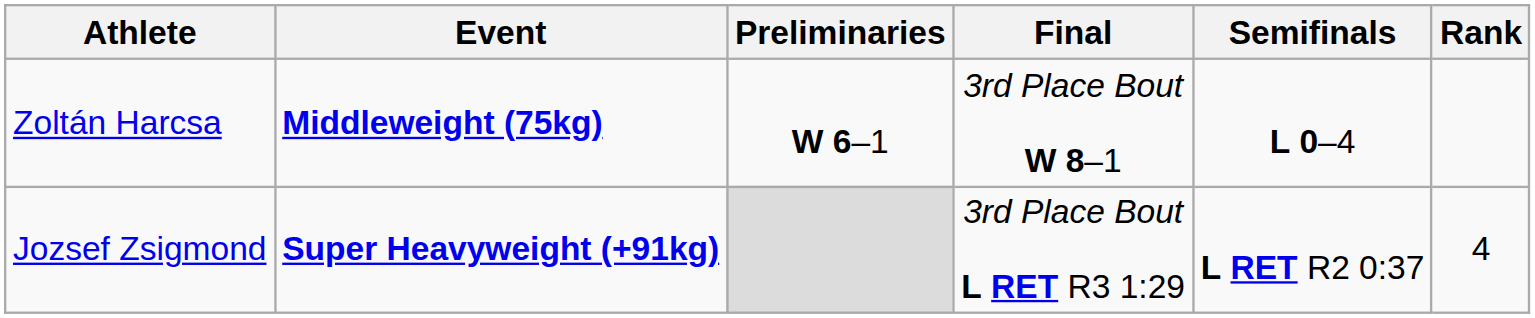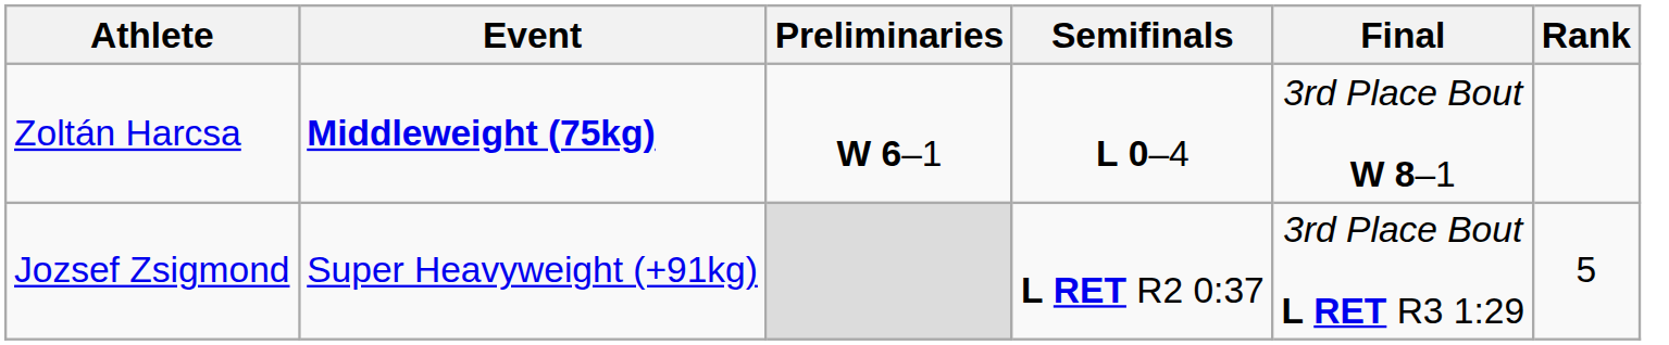 <table class="wikitable" border="1" style="font-size:90%">
 <tr>
 <th>Athlete</th>
 <th>Event</th>
 <th>Preliminaries</th>
+<th>Semifinals</th>
 <th>Final</th>
-<th>Semifinals</th>
 <th>Rank</th>
 </tr>
 <tr>
 <td><a href='#'>Zoltán Harcsa</a></td>
 <td><strong><a href='#'>Middleweight (75kg)</a></strong></td>
 <td align=center> <br> <strong>W</strong> <strong>6</strong>–1</td>
+<td align=center> <br> <strong>L</strong> <strong>0</strong>–4</td>
 <td align=center><em>3rd Place Bout</em><br> <br> <strong>W</strong> <strong>8</strong>–1</td>
-<td align=center> <br> <strong>L</strong> <strong>0</strong>–4</td>
 <td align=center></td>
 </tr>
 <tr>
 <td><a href='#'>Jozsef Zsigmond</a></td>
-<td><strong><a href='#'>Super Heavyweight (+91kg)</a></strong></td>
+<td><a href='#'>Super Heavyweight (+91kg)</a></td>
 <td align=center bgcolor=#DCDCDC></td>
+<td align=center> <br> <strong>L</strong> <strong><a href='#'>RET</a></strong> R2 0:37</td>
 <td align=center><em>3rd Place Bout</em><br> <br> <strong>L</strong> <strong><a href='#'>RET</a></strong> R3 1:29</td>
-<td align=center> <br> <strong>L</strong> <strong><a href='#'>RET</a></strong> R2 0:37</td>
-<td align=center>4</td>
+<td align=center>5</td>
 </tr>
 </table>
